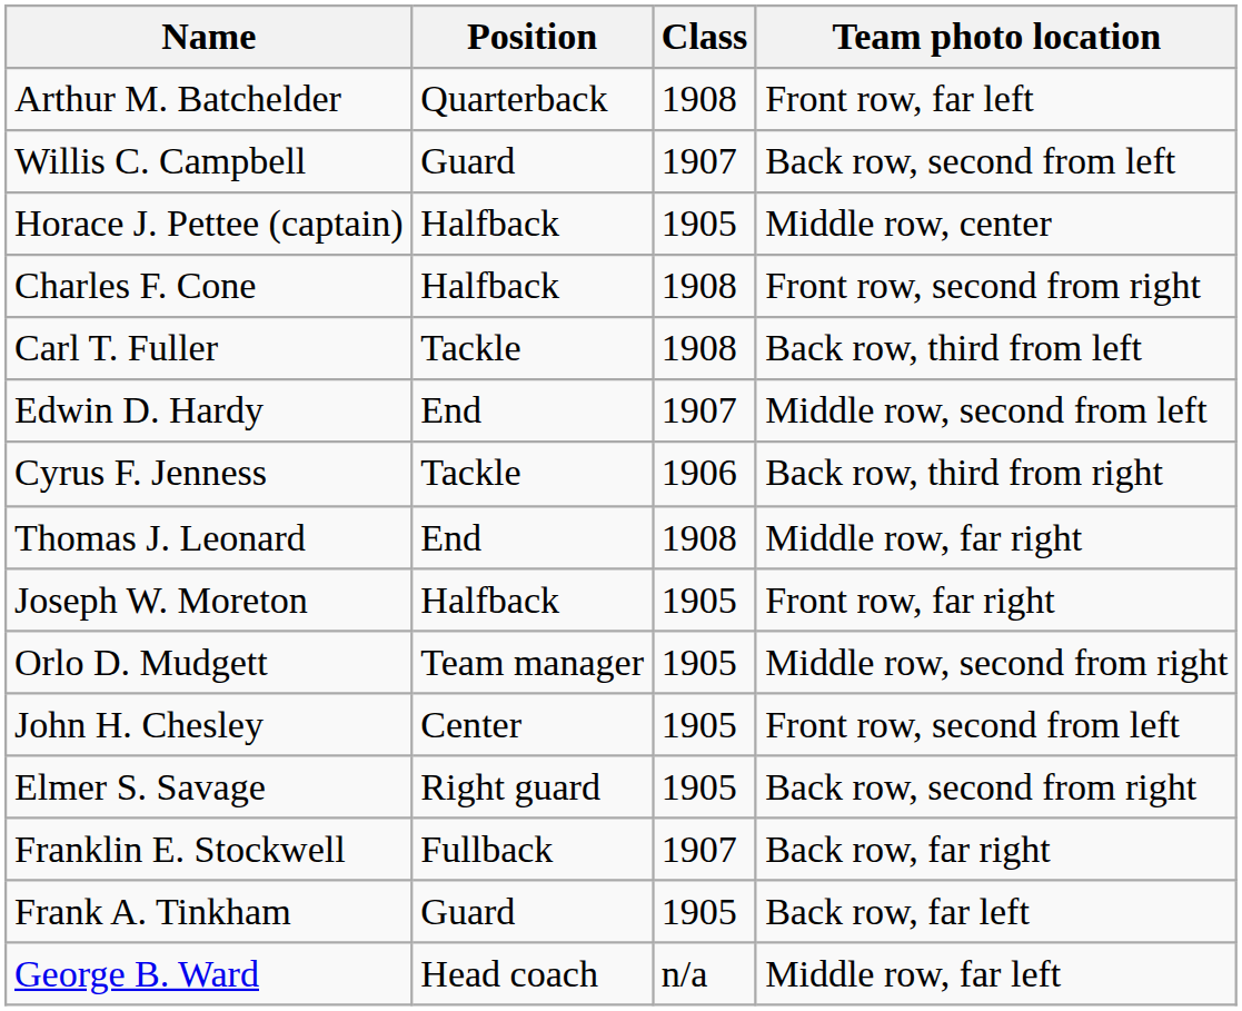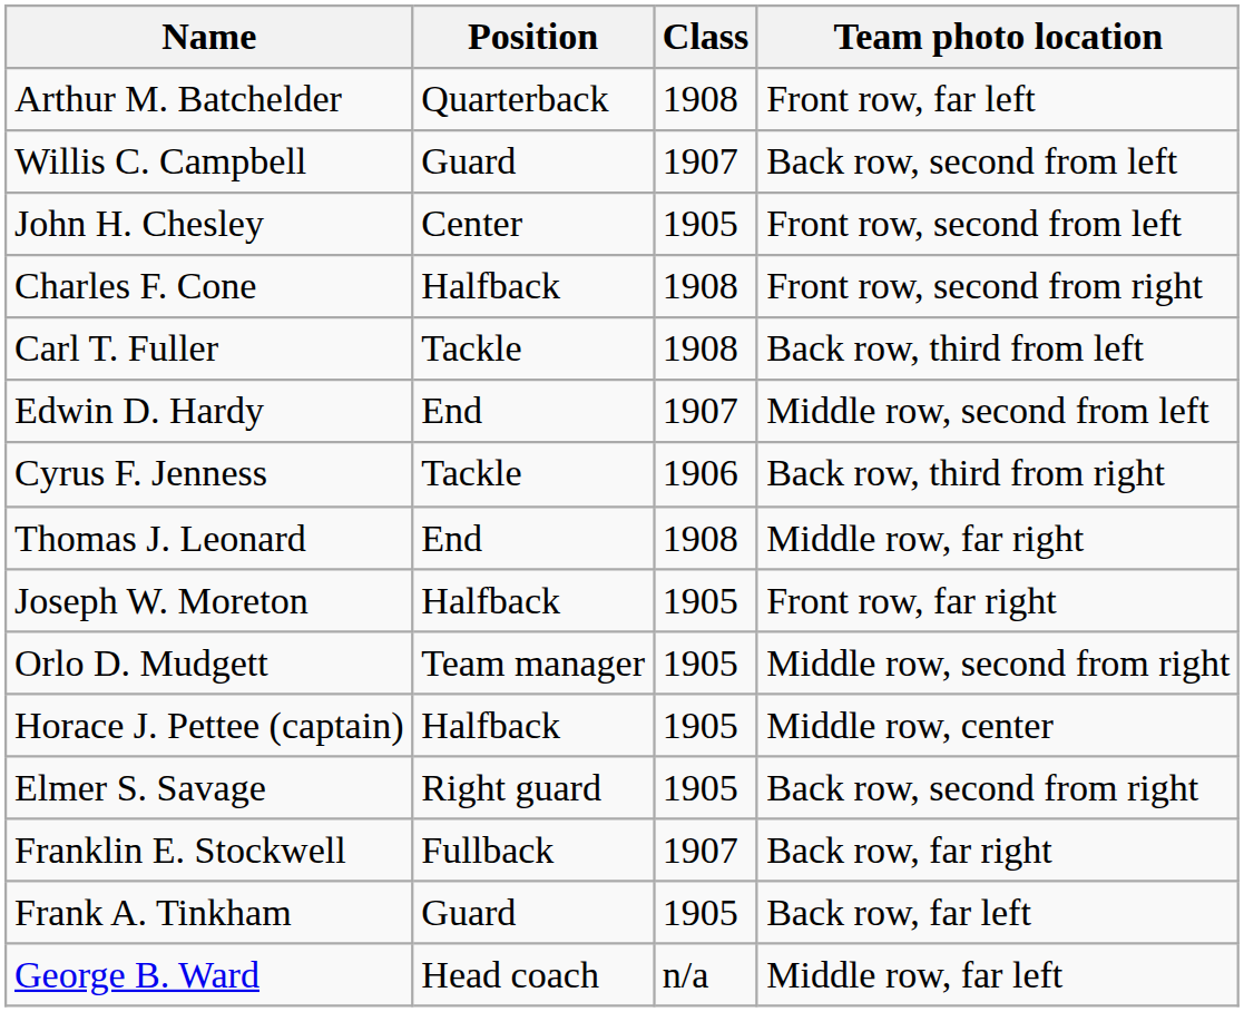 <table class="wikitable" style="text-align:left; font-size: 95%;">
 <tr>
 <th>Name</th>
 <th>Position</th>
 <th>Class</th>
 <th>Team photo location</th>
 </tr>
 <tr>
 <td>Arthur M. Batchelder</td>
 <td>Quarterback</td>
 <td>1908</td>
 <td>Front row, far left</td>
 </tr>
 <tr>
 <td>Willis C. Campbell</td>
 <td>Guard</td>
 <td>1907</td>
 <td>Back row, second from left</td>
 </tr>
 <tr>
-<td>Horace J. Pettee (captain)</td>
-<td>Halfback</td>
+<td>John H. Chesley</td>
+<td>Center</td>
 <td>1905</td>
-<td>Middle row, center</td>
+<td>Front row, second from left</td>
 </tr>
 <tr>
 <td>Charles F. Cone</td>
 <td>Halfback</td>
 <td>1908</td>
 <td>Front row, second from right</td>
 </tr>
 <tr>
 <td>Carl T. Fuller</td>
 <td>Tackle</td>
 <td>1908</td>
 <td>Back row, third from left</td>
 </tr>
 <tr>
 <td>Edwin D. Hardy</td>
 <td>End</td>
 <td>1907</td>
 <td>Middle row, second from left</td>
 </tr>
 <tr>
 <td>Cyrus F. Jenness</td>
 <td>Tackle</td>
 <td>1906</td>
 <td>Back row, third from right</td>
 </tr>
 <tr>
 <td>Thomas J. Leonard</td>
 <td>End</td>
 <td>1908</td>
 <td>Middle row, far right</td>
 </tr>
 <tr>
 <td>Joseph W. Moreton</td>
 <td>Halfback</td>
 <td>1905</td>
 <td>Front row, far right</td>
 </tr>
 <tr>
 <td>Orlo D. Mudgett</td>
 <td>Team manager</td>
 <td>1905</td>
 <td>Middle row, second from right</td>
 </tr>
 <tr>
-<td>John H. Chesley</td>
-<td>Center</td>
+<td>Horace J. Pettee (captain)</td>
+<td>Halfback</td>
 <td>1905</td>
-<td>Front row, second from left</td>
+<td>Middle row, center</td>
 </tr>
 <tr>
 <td>Elmer S. Savage</td>
 <td>Right guard</td>
 <td>1905</td>
 <td>Back row, second from right</td>
 </tr>
 <tr>
 <td>Franklin E. Stockwell</td>
 <td>Fullback</td>
 <td>1907</td>
 <td>Back row, far right</td>
 </tr>
 <tr>
 <td>Frank A. Tinkham</td>
 <td>Guard</td>
 <td>1905</td>
 <td>Back row, far left</td>
 </tr>
 <tr>
 <td><a href='#'>George B. Ward</a></td>
 <td>Head coach</td>
 <td>n/a</td>
 <td>Middle row, far left</td>
 </tr>
 </table>
